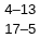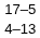 <table style="text-align:center">
 <tr>
 <th width=200></th>
 <th width=100></th>
 <th width=200></th>
 </tr>
 <tr>
+<td align=right><strong></strong></td>
+<td>17–5</td>
+<td align=left></td>
+</tr>
+<tr>
 <td align=right></td>
 <td>4–13</td>
 <td align=left><strong></strong></td>
 </tr>
-<tr>
-<td align=right><strong></strong></td>
-<td>17–5</td>
-<td align=left></td>
-</tr>
 </table>
